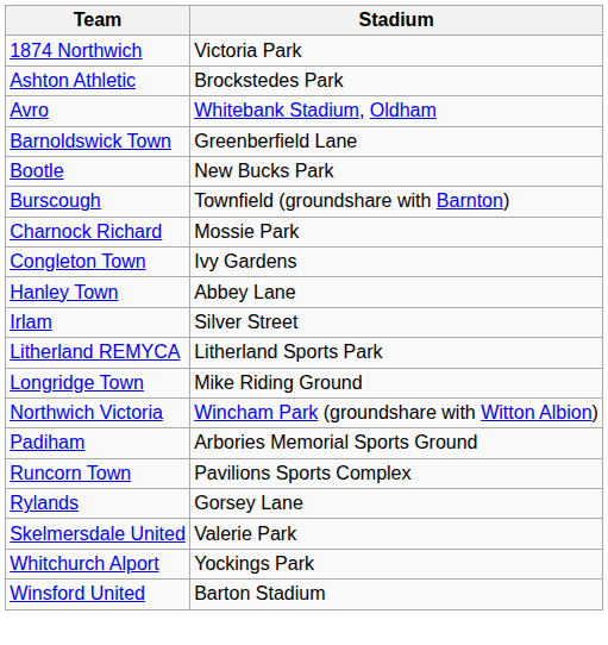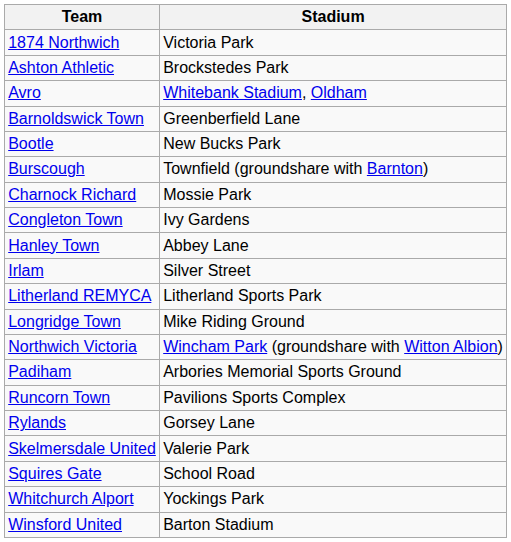 <table class="wikitable">
 <tr>
 <th>Team</th>
 <th>Stadium</th>
 </tr>
 <tr>
 <td><a href='#'>1874 Northwich</a></td>
 <td>Victoria Park</td>
 </tr>
 <tr>
 <td><a href='#'>Ashton Athletic</a></td>
 <td>Brockstedes Park</td>
 </tr>
 <tr>
 <td><a href='#'>Avro</a></td>
 <td><a href='#'>Whitebank Stadium</a>, <a href='#'>Oldham</a></td>
 </tr>
 <tr>
 <td><a href='#'>Barnoldswick Town</a></td>
 <td>Greenberfield Lane</td>
 </tr>
 <tr>
 <td><a href='#'>Bootle</a></td>
 <td>New Bucks Park</td>
 </tr>
 <tr>
 <td><a href='#'>Burscough</a></td>
 <td>Townfield (groundshare with <a href='#'>Barnton</a>)</td>
 </tr>
 <tr>
 <td><a href='#'>Charnock Richard</a></td>
 <td>Mossie Park</td>
 </tr>
 <tr>
 <td><a href='#'>Congleton Town</a></td>
 <td>Ivy Gardens</td>
 </tr>
 <tr>
 <td><a href='#'>Hanley Town</a></td>
 <td>Abbey Lane</td>
 </tr>
 <tr>
 <td><a href='#'>Irlam</a></td>
 <td>Silver Street</td>
 </tr>
 <tr>
 <td><a href='#'>Litherland REMYCA</a></td>
 <td>Litherland Sports Park</td>
 </tr>
 <tr>
 <td><a href='#'>Longridge Town</a></td>
 <td>Mike Riding Ground</td>
 </tr>
 <tr>
 <td><a href='#'>Northwich Victoria</a></td>
 <td><a href='#'>Wincham Park</a> (groundshare with <a href='#'>Witton Albion</a>)</td>
 </tr>
 <tr>
 <td><a href='#'>Padiham</a></td>
 <td>Arbories Memorial Sports Ground</td>
 </tr>
 <tr>
 <td><a href='#'>Runcorn Town</a></td>
 <td>Pavilions Sports Complex</td>
 </tr>
 <tr>
 <td><a href='#'>Rylands</a></td>
 <td>Gorsey Lane</td>
 </tr>
 <tr>
 <td><a href='#'>Skelmersdale United</a></td>
 <td>Valerie Park</td>
 </tr>
 <tr>
+<td><a href='#'>Squires Gate</a></td>
+<td>School Road</td>
+</tr>
+<tr>
 <td><a href='#'>Whitchurch Alport</a></td>
 <td>Yockings Park</td>
 </tr>
 <tr>
 <td><a href='#'>Winsford United</a></td>
 <td>Barton Stadium</td>
 </tr>
 </table>
